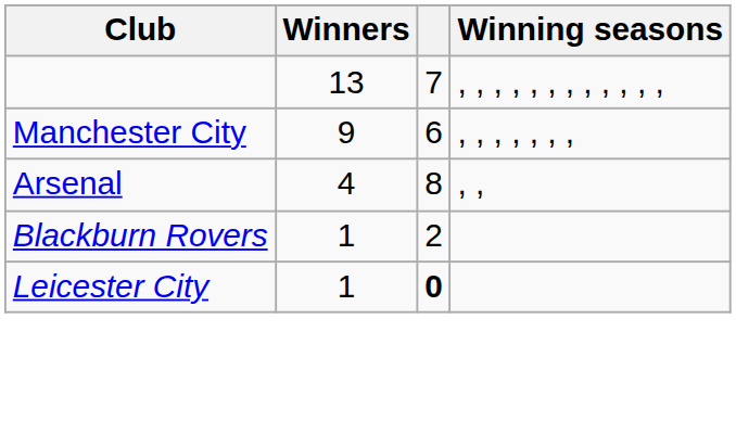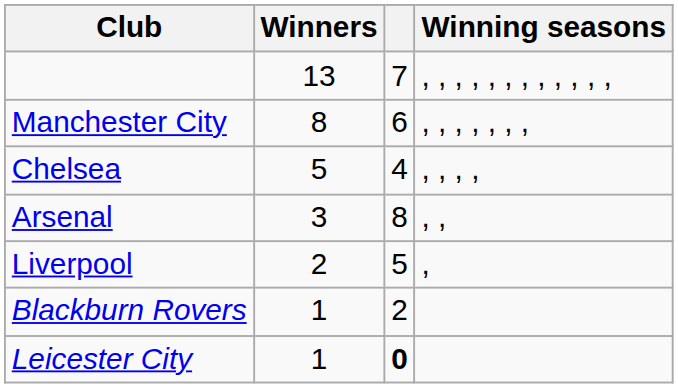 <table class="wikitable sortable">
 <tr>
 <th>Club</th>
 <th>Winners</th>
 <th></th>
 <th>Winning seasons</th>
 </tr>
 <tr>
 <td></td>
 <td style="text-align:center">13</td>
 <td style="text-align:center">7</td>
 <td><a href='#'></a>, <a href='#'></a>, <a href='#'></a>, <a href='#'></a>, <a href='#'></a>, <a href='#'></a>, <a href='#'></a>, <a href='#'></a>, <a href='#'></a>, <a href='#'></a>, <a href='#'></a>, <a href='#'></a>, <a href='#'></a></td>
 </tr>
 <tr>
 <td><a href='#'>Manchester City</a></td>
-<td style="text-align:center">9</td>
+<td style="text-align:center">8</td>
 <td style="text-align:center">6</td>
 <td><a href='#'></a>, <a href='#'></a>, <a href='#'></a>, <a href='#'></a>, <a href='#'></a>, <a href='#'></a>, <a href='#'></a>, <a href='#'></a></td>
 </tr>
 <tr>
+<td><a href='#'>Chelsea</a></td>
+<td style="text-align:center">5</td>
+<td style="text-align:center">4</td>
+<td><a href='#'></a>, <a href='#'></a>, <a href='#'></a>, <a href='#'></a>, <a href='#'></a></td>
+</tr>
+<tr>
 <td><a href='#'>Arsenal</a></td>
-<td style="text-align:center">4</td>
+<td style="text-align:center">3</td>
 <td style="text-align:center">8</td>
 <td><a href='#'></a>, <a href='#'></a>, <a href='#'></a></td>
+</tr>
+<tr>
+<td><a href='#'>Liverpool</a></td>
+<td style="text-align:center">2</td>
+<td style="text-align:center">5</td>
+<td><a href='#'></a>, <a href='#'></a></td>
 </tr>
 <tr>
 <td><em><a href='#'>Blackburn Rovers</a></em></td>
 <td style="text-align:center">1</td>
 <td style="text-align:center">2</td>
 <td><a href='#'></a></td>
 </tr>
 <tr>
 <td><em><a href='#'>Leicester City</a></em></td>
 <td style="text-align:center">1</td>
 <td style="text-align:center"><strong>0</strong></td>
 <td><a href='#'></a></td>
 </tr>
 </table>
